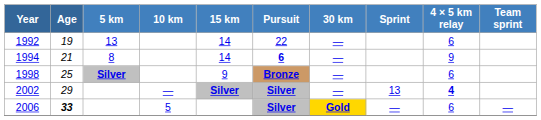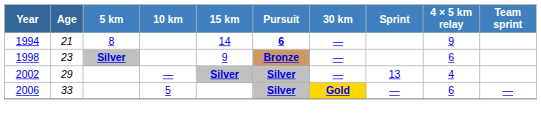 <table class="wikitable" style="font-size:95%; text-align:center; border:grey solid 1px; border-collapse:collapse; background:#ffffff;">
 <tr>
 <th style="background-color:#369; color:white; width:60px;"> Year </th>
 <th style="background-color:#369; color:white; width:40px;"> Age </th>
 <th style="background-color:#4180be; color:white; width:75px;"> 5 km </th>
 <th style="background-color:#4180be; color:white; width:75px;"> 10 km </th>
 <th style="background-color:#4180be; color:white; width:75px;"> 15 km </th>
 <th style="background-color:#4180be; color:white; width:75px;"> Pursuit </th>
 <th style="background-color:#4180be; color:white; width:75px;"> 30 km </th>
 <th style="background-color:#4180be; color:white; width:75px;"> Sprint </th>
 <th style="background-color:#4180be; color:white; width:75px;"> 4 × 5 km <br> relay </th>
 <th style="background-color:#4180be; color:white; width:75px;"> Team <br> sprint </th>
-</tr>
-<tr>
-<td><a href='#'>1992</a></td>
-<td><em>19</em></td>
-<td><a href='#'>13</a></td>
-<td></td>
-<td><a href='#'>14</a></td>
-<td><a href='#'>22</a></td>
-<td><a href='#'>—</a></td>
-<td></td>
-<td><a href='#'>6</a></td>
-<td></td>
 </tr>
 <tr>
 <td><a href='#'>1994</a></td>
 <td><em>21</em></td>
 <td><a href='#'>8</a></td>
 <td></td>
 <td><a href='#'>14</a></td>
 <td><strong><a href='#'>6</a></strong></td>
 <td><a href='#'>—</a></td>
 <td></td>
 <td><a href='#'>9</a></td>
 <td></td>
 </tr>
 <tr>
 <td><a href='#'>1998</a></td>
-<td><em>25</em></td>
+<td><em>23</em></td>
 <td style="background:silver;"><a href='#'><strong>Silver</strong></a></td>
 <td></td>
 <td><a href='#'>9</a></td>
 <td bgcolor="cc9966"><a href='#'><strong>Bronze</strong></a></td>
 <td><a href='#'>—</a></td>
 <td></td>
 <td><a href='#'>6</a></td>
 <td></td>
 </tr>
 <tr>
 <td><a href='#'>2002</a></td>
 <td><em>29</em></td>
 <td></td>
 <td><a href='#'>—</a></td>
 <td style="background:silver;"><a href='#'><strong>Silver</strong></a></td>
 <td style="background:silver;"><a href='#'><strong>Silver</strong></a></td>
 <td><a href='#'>—</a></td>
 <td><a href='#'>13</a></td>
-<td><strong><a href='#'>4</a></strong></td>
+<td><a href='#'>4</a></td>
 <td></td>
 </tr>
 <tr>
 <td><a href='#'>2006</a></td>
-<td><strong><em>33</em></strong></td>
+<td><em>33</em></td>
 <td></td>
 <td><a href='#'>5</a></td>
 <td></td>
 <td style="background:silver;"><a href='#'><strong>Silver</strong></a></td>
 <td style="background:gold;"><a href='#'><strong>Gold</strong></a></td>
 <td><a href='#'>—</a></td>
 <td><a href='#'>6</a></td>
 <td><a href='#'>—</a></td>
 </tr>
 <tr>
 </tr>
 </table>
